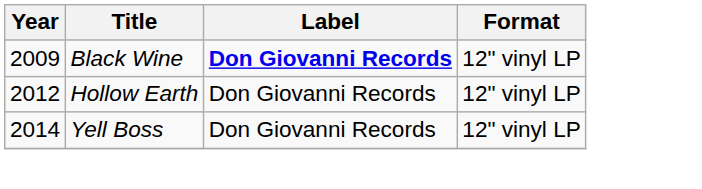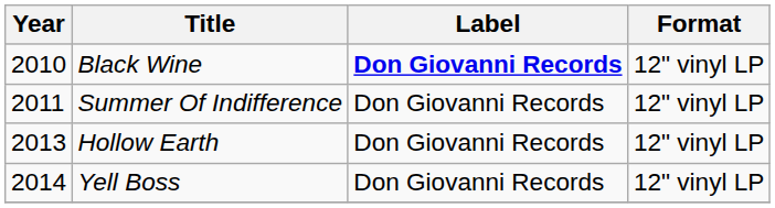 <table class="wikitable">
 <tr>
 <th>Year</th>
 <th>Title</th>
 <th>Label</th>
 <th>Format</th>
 </tr>
 <tr>
-<td>2009</td>
+<td>2010</td>
 <td><em>Black Wine</em></td>
 <td><strong><a href='#'>Don Giovanni Records</a></strong></td>
 <td>12" vinyl LP</td>
 </tr>
 <tr>
-<td>2012</td>
+<td>2011</td>
+<td><em>Summer Of Indifference</em></td>
+<td>Don Giovanni Records</td>
+<td>12" vinyl LP</td>
+</tr>
+<tr>
+<td>2013</td>
 <td><em>Hollow Earth</em></td>
 <td>Don Giovanni Records</td>
 <td>12" vinyl LP</td>
 </tr>
 <tr>
 <td>2014</td>
 <td><em>Yell Boss</em></td>
 <td>Don Giovanni Records</td>
 <td>12" vinyl LP</td>
 </tr>
 <tr>
 </tr>
 </table>
